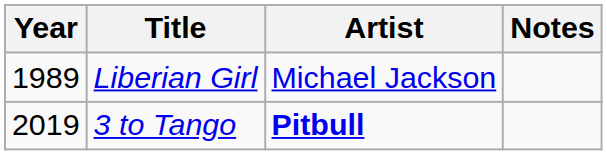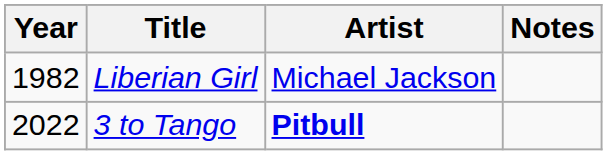 <table class="wikitable sortable plainrowheaders">
 <tr>
 <th scope=1>Year</th>
 <th scope=1>Title</th>
 <th scope=1>Artist</th>
 <th scope=1>Notes</th>
 </tr>
 <tr>
-<td style="text-align:center;">1989</td>
+<td style="text-align:center;">1982</td>
 <td scope=1><em><a href='#'>Liberian Girl</a></em></td>
 <td><a href='#'>Michael Jackson</a></td>
 <td></td>
 </tr>
 <tr>
-<td style="text-align:center;">2019</td>
+<td style="text-align:center;">2022</td>
 <td scope=1><em><a href='#'>3 to Tango</a></em></td>
 <td><strong><a href='#'>Pitbull</a></strong></td>
 <td></td>
 </tr>
 </table>
